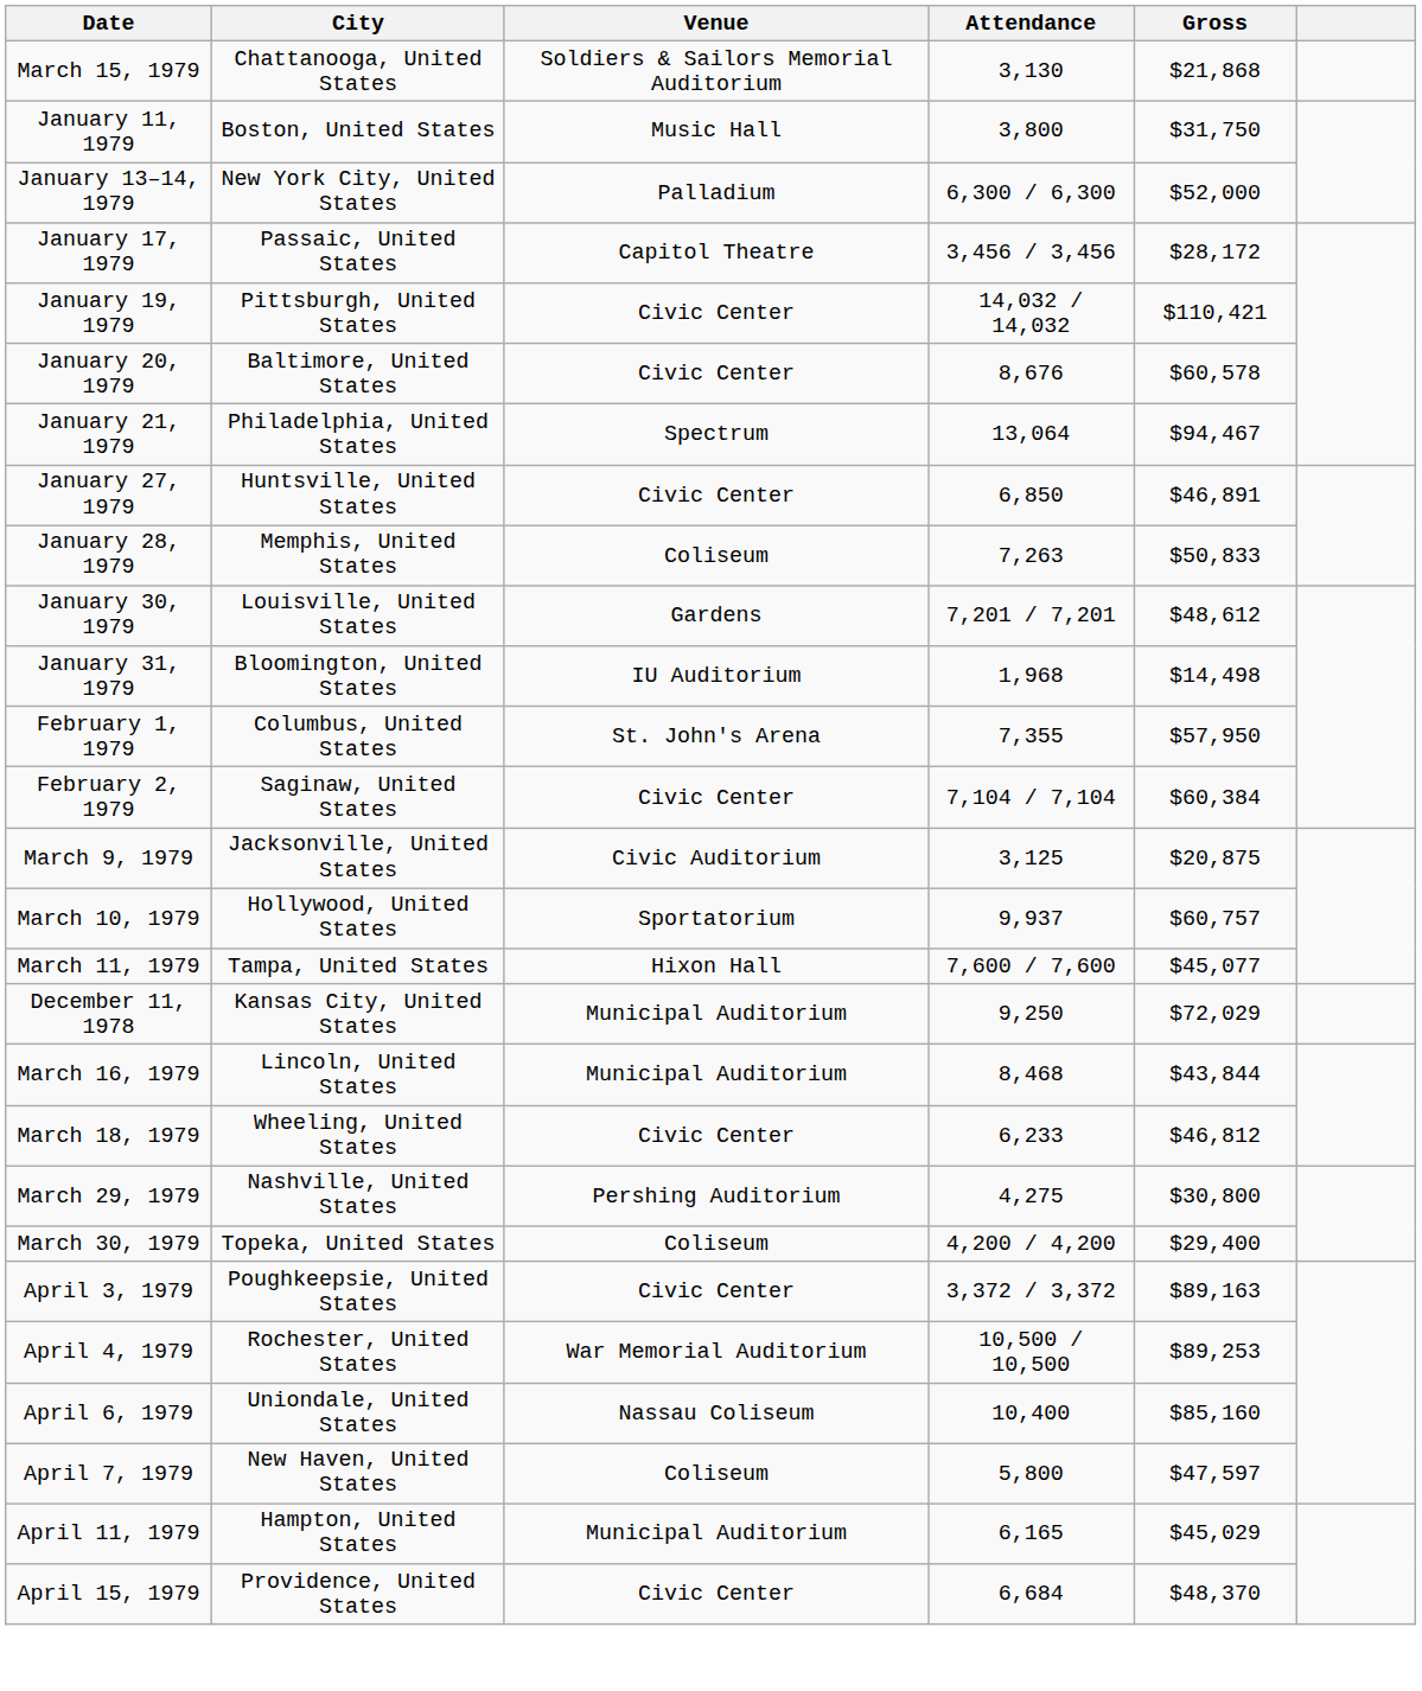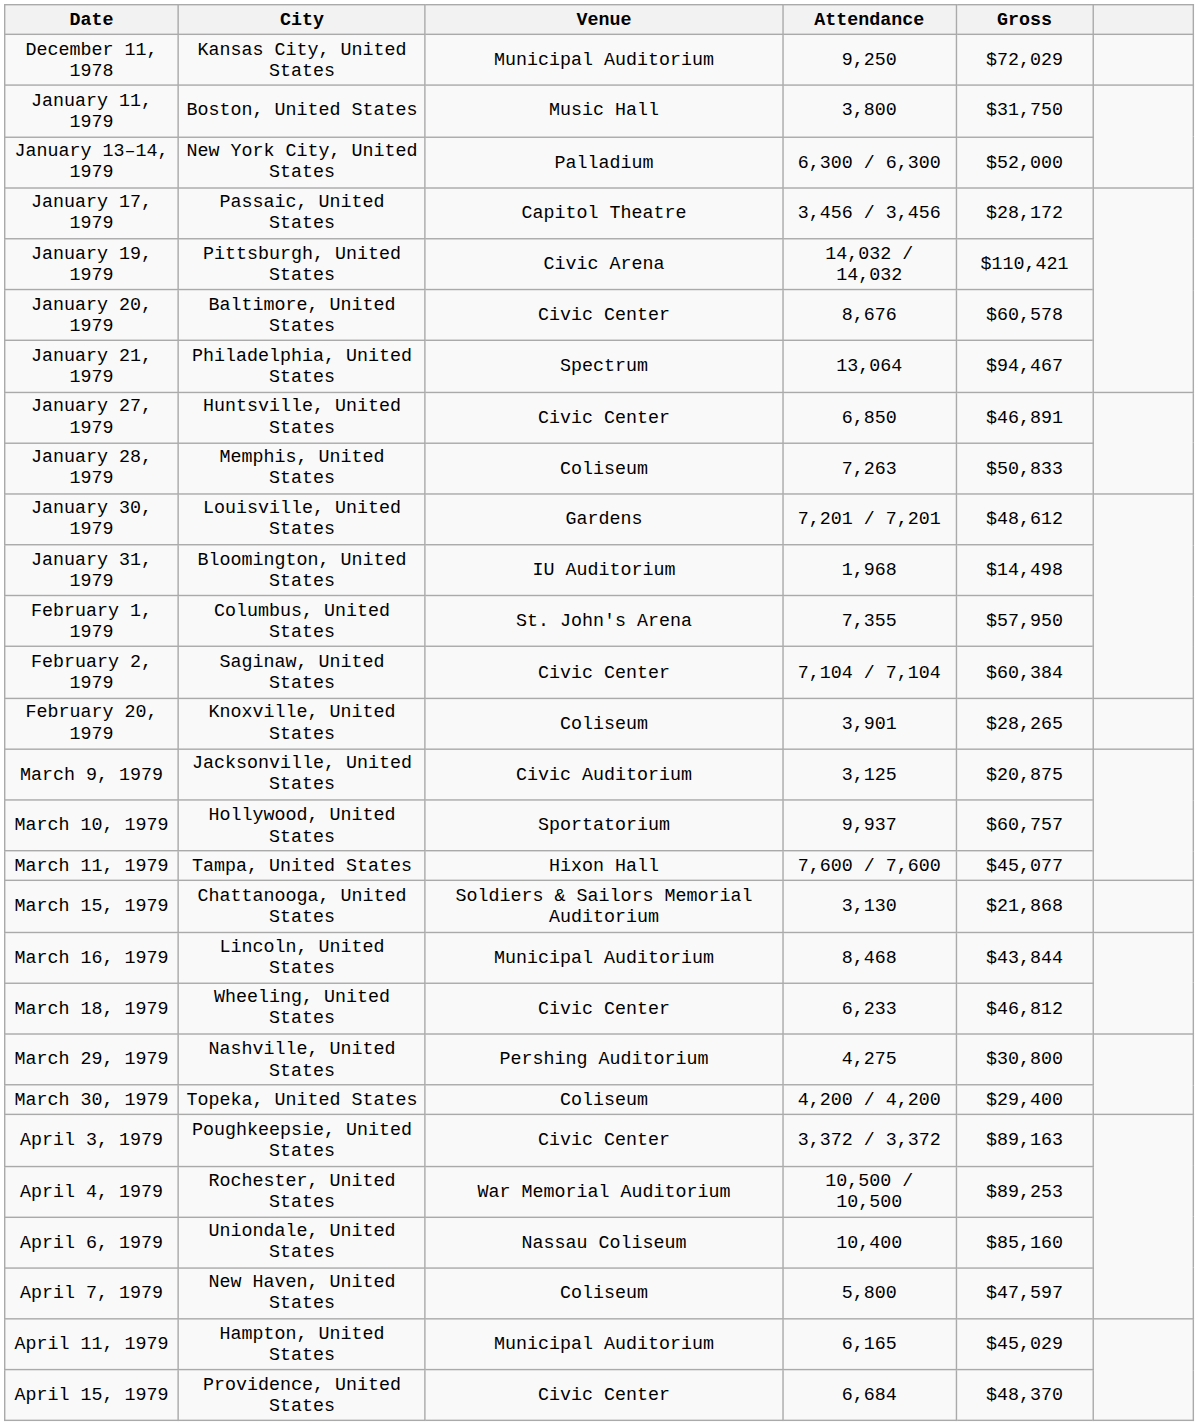 <table class="wikitable sortable plainrowheaders" style="text-align:center;">
 <tr>
 <th scope="col" style="width:9em;">Date</th>
 <th scope="col" style="width:13em;">City</th>
 <th scope="col" style="width:19em;">Venue</th>
 <th scope="col" style="width:9em;">Attendance</th>
 <th scope="col" style="width:7em;">Gross</th>
 <th scope="col" style="width:5em;" class="unsortable"></th>
 </tr>
 <tr>
-<td>March 15, 1979</td>
-<td>Chattanooga, United States</td>
-<td>Soldiers & Sailors Memorial Auditorium</td>
-<td>3,130</td>
-<td>$21,868</td>
+<td>December 11, 1978</td>
+<td>Kansas City, United States</td>
+<td>Municipal Auditorium</td>
+<td>9,250</td>
+<td>$72,029</td>
 <td></td>
 </tr>
 <tr>
 <td>January 11, 1979</td>
 <td>Boston, United States</td>
 <td>Music Hall</td>
 <td>3,800</td>
 <td>$31,750</td>
 <td rowspan="2"></td>
 </tr>
 <tr>
 <td>January 13–14, 1979</td>
 <td>New York City, United States</td>
 <td>Palladium</td>
 <td>6,300 / 6,300</td>
 <td>$52,000</td>
 </tr>
 <tr>
 <td>January 17, 1979</td>
 <td>Passaic, United States</td>
 <td>Capitol Theatre</td>
 <td>3,456 / 3,456</td>
 <td>$28,172</td>
 <td rowspan="4"></td>
 </tr>
 <tr>
 <td>January 19, 1979</td>
 <td>Pittsburgh, United States</td>
-<td>Civic Center</td>
+<td>Civic Arena</td>
 <td>14,032 / 14,032</td>
 <td>$110,421</td>
 </tr>
 <tr>
 <td>January 20, 1979</td>
 <td>Baltimore, United States</td>
 <td>Civic Center</td>
 <td>8,676</td>
 <td>$60,578</td>
 </tr>
 <tr>
 <td>January 21, 1979</td>
 <td>Philadelphia, United States</td>
 <td>Spectrum</td>
 <td>13,064</td>
 <td>$94,467</td>
 </tr>
 <tr>
 <td>January 27, 1979</td>
 <td>Huntsville, United States</td>
 <td>Civic Center</td>
 <td>6,850</td>
 <td>$46,891</td>
 <td rowspan="2"></td>
 </tr>
 <tr>
 <td>January 28, 1979</td>
 <td>Memphis, United States</td>
 <td>Coliseum</td>
 <td>7,263</td>
 <td>$50,833</td>
 </tr>
 <tr>
 <td>January 30, 1979</td>
 <td>Louisville, United States</td>
 <td>Gardens</td>
 <td>7,201 / 7,201</td>
 <td>$48,612</td>
 <td rowspan="4"></td>
 </tr>
 <tr>
 <td>January 31, 1979</td>
 <td>Bloomington, United States</td>
 <td>IU Auditorium</td>
 <td>1,968</td>
 <td>$14,498</td>
 </tr>
 <tr>
 <td>February 1, 1979</td>
 <td>Columbus, United States</td>
 <td>St. John's Arena</td>
 <td>7,355</td>
 <td>$57,950</td>
 </tr>
 <tr>
 <td>February 2, 1979</td>
 <td>Saginaw, United States</td>
 <td>Civic Center</td>
 <td>7,104 / 7,104</td>
 <td>$60,384</td>
 </tr>
 <tr>
+<td>February 20, 1979</td>
+<td>Knoxville, United States</td>
+<td>Coliseum</td>
+<td>3,901</td>
+<td>$28,265</td>
+<td></td>
+</tr>
+<tr>
 <td>March 9, 1979</td>
 <td>Jacksonville, United States</td>
 <td>Civic Auditorium</td>
 <td>3,125</td>
 <td>$20,875</td>
 <td rowspan="3"></td>
 </tr>
 <tr>
 <td>March 10, 1979</td>
 <td>Hollywood, United States</td>
 <td>Sportatorium</td>
 <td>9,937</td>
 <td>$60,757</td>
 </tr>
 <tr>
 <td>March 11, 1979</td>
 <td>Tampa, United States</td>
 <td>Hixon Hall</td>
 <td>7,600 / 7,600</td>
 <td>$45,077</td>
 </tr>
 <tr>
-<td>December 11, 1978</td>
-<td>Kansas City, United States</td>
-<td>Municipal Auditorium</td>
-<td>9,250</td>
-<td>$72,029</td>
+<td>March 15, 1979</td>
+<td>Chattanooga, United States</td>
+<td>Soldiers & Sailors Memorial Auditorium</td>
+<td>3,130</td>
+<td>$21,868</td>
 <td></td>
 </tr>
 <tr>
 <td>March 16, 1979</td>
 <td>Lincoln, United States</td>
 <td>Municipal Auditorium</td>
 <td>8,468</td>
 <td>$43,844</td>
 <td rowspan="2"></td>
 </tr>
 <tr>
 <td>March 18, 1979</td>
 <td>Wheeling, United States</td>
 <td>Civic Center</td>
 <td>6,233</td>
 <td>$46,812</td>
 </tr>
 <tr>
 <td>March 29, 1979</td>
 <td>Nashville, United States</td>
 <td>Pershing Auditorium</td>
 <td>4,275</td>
 <td>$30,800</td>
 <td rowspan="2"></td>
 </tr>
 <tr>
 <td>March 30, 1979</td>
 <td>Topeka, United States</td>
 <td>Coliseum</td>
 <td>4,200 / 4,200</td>
 <td>$29,400</td>
 </tr>
 <tr>
 <td>April 3, 1979</td>
 <td>Poughkeepsie, United States</td>
 <td>Civic Center</td>
 <td>3,372 / 3,372</td>
 <td>$89,163</td>
 <td rowspan="4"></td>
 </tr>
 <tr>
 <td>April 4, 1979</td>
 <td>Rochester, United States</td>
 <td>War Memorial Auditorium</td>
 <td>10,500 / 10,500</td>
 <td>$89,253</td>
 </tr>
 <tr>
 <td>April 6, 1979</td>
 <td>Uniondale, United States</td>
 <td>Nassau Coliseum</td>
 <td>10,400</td>
 <td>$85,160</td>
 </tr>
 <tr>
 <td>April 7, 1979</td>
 <td>New Haven, United States</td>
 <td>Coliseum</td>
 <td>5,800</td>
 <td>$47,597</td>
 </tr>
 <tr>
 <td>April 11, 1979</td>
 <td>Hampton, United States</td>
 <td>Municipal Auditorium</td>
 <td>6,165</td>
 <td>$45,029</td>
 <td rowspan="2"></td>
 </tr>
 <tr>
 <td>April 15, 1979</td>
 <td>Providence, United States</td>
 <td>Civic Center</td>
 <td>6,684</td>
 <td>$48,370</td>
 </tr>
 </table>
